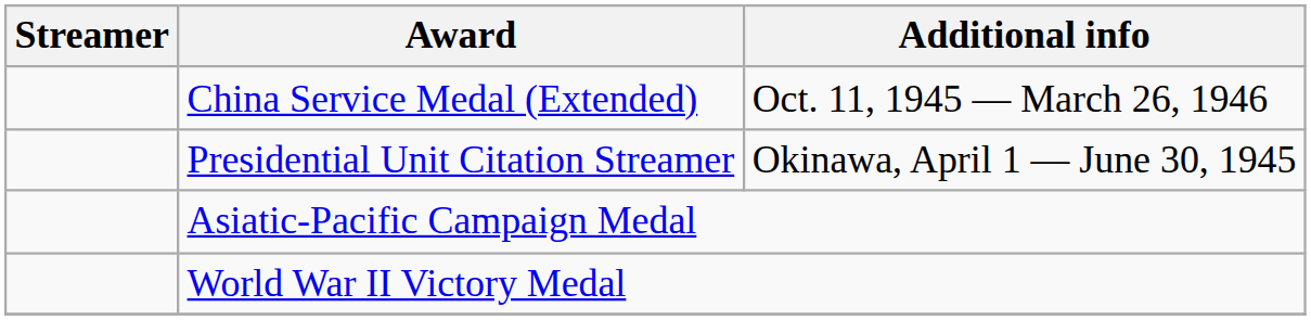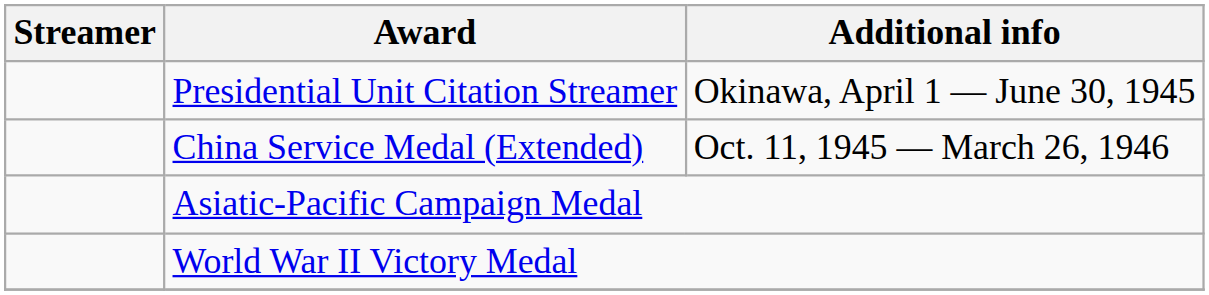 <table class=wikitable>
 <tr>
 <th>Streamer</th>
 <th>Award</th>
 <th>Additional info</th>
 </tr>
 <tr>
 <td></td>
-<td><a href='#'>China Service Medal (Extended)</a></td>
-<td>Oct. 11, 1945 — March 26, 1946</td>
+<td><a href='#'>Presidential Unit Citation Streamer</a></td>
+<td>Okinawa, April 1 — June 30, 1945</td>
 </tr>
 <tr>
 <td></td>
-<td><a href='#'>Presidential Unit Citation Streamer</a></td>
-<td>Okinawa, April 1 — June 30, 1945</td>
+<td><a href='#'>China Service Medal (Extended)</a></td>
+<td>Oct. 11, 1945 — March 26, 1946</td>
 </tr>
 <tr>
 <td></td>
 <td colspan=2><a href='#'>Asiatic-Pacific Campaign Medal</a></td>
 </tr>
 <tr>
 <td></td>
 <td colspan=2><a href='#'>World War II Victory Medal</a></td>
 </tr>
 <tr>
 </tr>
 </table>
